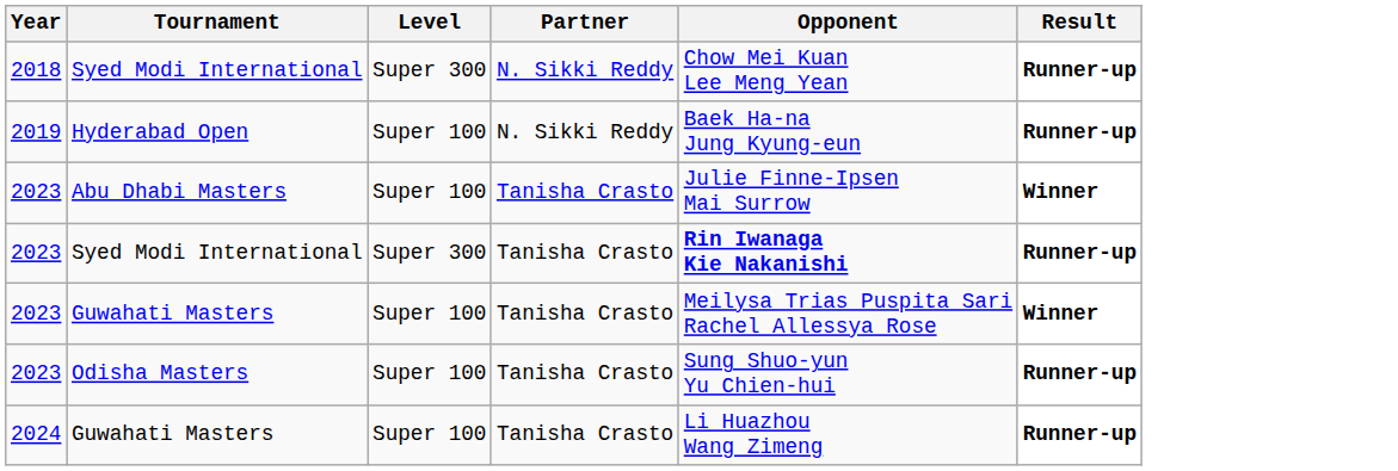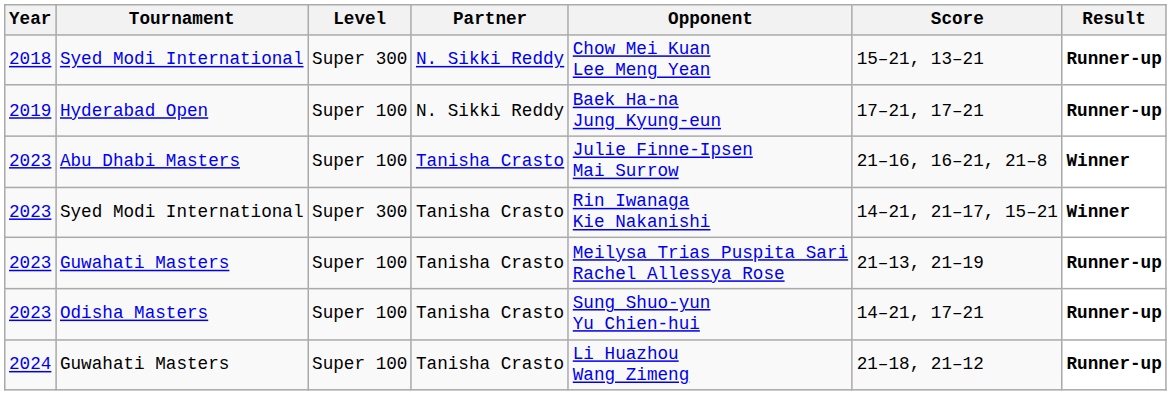 <table class="sortable wikitable" style="font-size: 90%;">
 <tr>
 <th>Year</th>
 <th>Tournament</th>
 <th>Level</th>
 <th>Partner</th>
 <th>Opponent</th>
+<th>Score</th>
 <th>Result</th>
 </tr>
 <tr>
 <td align="center"><a href='#'>2018</a></td>
 <td align="left"><a href='#'>Syed Modi International</a></td>
 <td align="left">Super 300</td>
 <td align="left"> <a href='#'>N. Sikki Reddy</a></td>
 <td align="left"> <a href='#'>Chow Mei Kuan</a><br> <a href='#'>Lee Meng Yean</a></td>
+<td align="left">15–21, 13–21</td>
 <td style="text-align:left; background:white"> <strong>Runner-up</strong></td>
 </tr>
 <tr>
 <td align="center"><a href='#'>2019</a></td>
 <td align="left"><a href='#'>Hyderabad Open</a></td>
 <td align="left">Super 100</td>
 <td align="left"> N. Sikki Reddy</td>
 <td align="left"> <a href='#'>Baek Ha-na</a><br> <a href='#'>Jung Kyung-eun</a></td>
+<td align="left">17–21, 17–21</td>
 <td style="text-align:left; background:white"> <strong>Runner-up</strong></td>
 </tr>
 <tr>
 <td align="center"><a href='#'>2023</a></td>
 <td align="left"><a href='#'>Abu Dhabi Masters</a></td>
 <td align="left">Super 100</td>
 <td align="left"> <a href='#'>Tanisha Crasto</a></td>
 <td align="left"> <a href='#'>Julie Finne-Ipsen</a><br> <a href='#'>Mai Surrow</a></td>
+<td align="left">21–16, 16–21, 21–8</td>
 <td style="text-align:left; background:white"> <strong>Winner</strong></td>
 </tr>
 <tr>
 <td align="center"><a href='#'>2023</a></td>
 <td align="left">Syed Modi International</td>
 <td align="left">Super 300</td>
 <td align="left"> Tanisha Crasto</td>
-<td align="left"><strong> <a href='#'>Rin Iwanaga</a><br> <a href='#'>Kie Nakanishi</a></strong></td>
-<td style="text-align:left; background:white"> <strong>Runner-up</strong></td>
+<td align="left"> <a href='#'>Rin Iwanaga</a><br> <a href='#'>Kie Nakanishi</a></td>
+<td align="left">14–21, 21–17, 15–21</td>
+<td style="text-align:left; background:white"> <strong>Winner</strong></td>
 </tr>
 <tr>
 <td align="center"><a href='#'>2023</a></td>
 <td align="left"><a href='#'>Guwahati Masters</a></td>
 <td align="left">Super 100</td>
 <td align="left"> Tanisha Crasto</td>
 <td align="left"> <a href='#'>Meilysa Trias Puspita Sari</a><br> <a href='#'>Rachel Allessya Rose</a></td>
-<td style="text-align:left; background:white"> <strong>Winner</strong></td>
+<td align="left">21–13, 21–19</td>
+<td style="text-align:left; background:white"> <strong>Runner-up</strong></td>
 </tr>
 <tr>
 <td align="center"><a href='#'>2023</a></td>
 <td align="left"><a href='#'>Odisha Masters</a></td>
 <td align="left">Super 100</td>
 <td align="left"> Tanisha Crasto</td>
 <td align="left"> <a href='#'>Sung Shuo-yun</a><br> <a href='#'>Yu Chien-hui</a></td>
+<td align="left">14–21, 17–21</td>
 <td style="text-align:left; background:white"> <strong>Runner-up</strong></td>
 </tr>
 <tr>
 <td align="center"><a href='#'>2024</a></td>
 <td align="left">Guwahati Masters</td>
 <td align="left">Super 100</td>
 <td align="left"> Tanisha Crasto</td>
 <td align="left"> <a href='#'>Li Huazhou</a><br> <a href='#'>Wang Zimeng</a></td>
+<td align="left">21–18, 21–12</td>
 <td style="text-align:left; background:white"> <strong>Runner-up</strong></td>
 </tr>
 </table>
